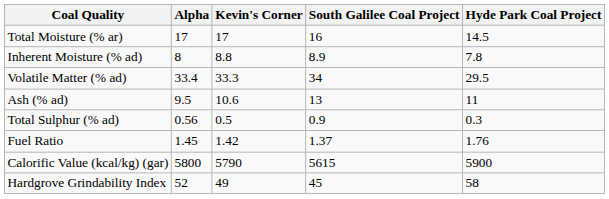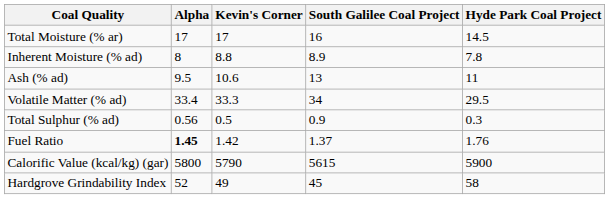 <table class="wikitable">
 <tr>
 <th>Coal Quality</th>
 <th>Alpha</th>
 <th>Kevin's Corner</th>
 <th>South Galilee Coal Project</th>
 <th>Hyde Park Coal Project</th>
 </tr>
 <tr>
 <td>Total Moisture (% ar)</td>
 <td>17</td>
 <td>17</td>
 <td>16</td>
 <td>14.5</td>
 </tr>
 <tr>
 <td>Inherent Moisture (% ad)</td>
 <td>8</td>
 <td>8.8</td>
 <td>8.9</td>
 <td>7.8</td>
 </tr>
 <tr>
+<td>Ash (% ad)</td>
+<td>9.5</td>
+<td>10.6</td>
+<td>13</td>
+<td>11</td>
+</tr>
+<tr>
 <td>Volatile Matter (% ad)</td>
 <td>33.4</td>
 <td>33.3</td>
 <td>34</td>
 <td>29.5</td>
-</tr>
-<tr>
-<td>Ash (% ad)</td>
-<td>9.5</td>
-<td>10.6</td>
-<td>13</td>
-<td>11</td>
 </tr>
 <tr>
 <td>Total Sulphur (% ad)</td>
 <td>0.56</td>
 <td>0.5</td>
 <td>0.9</td>
 <td>0.3</td>
 </tr>
 <tr>
 <td>Fuel Ratio</td>
-<td>1.45</td>
+<td><strong>1.45</strong></td>
 <td>1.42</td>
 <td>1.37</td>
 <td>1.76</td>
 </tr>
 <tr>
 <td>Calorific Value (kcal/kg) (gar)</td>
 <td>5800</td>
 <td>5790</td>
 <td>5615</td>
 <td>5900</td>
 </tr>
 <tr>
 <td>Hardgrove Grindability Index</td>
 <td>52</td>
 <td>49</td>
 <td>45</td>
 <td>58</td>
 </tr>
 </table>
